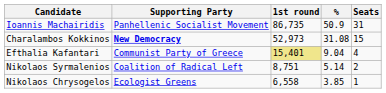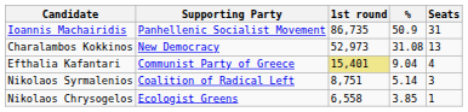 <table class="wikitable sortable">
 <tr>
 <th>Candidate</th>
 <th>Supporting Party</th>
 <th>1st round</th>
 <th>%</th>
 <th>Seats</th>
 </tr>
 <tr>
 <td><a href='#'>Ioannis Machairidis</a></td>
 <td><a href='#'>Panhellenic Socialist Movement</a></td>
 <td>86,735</td>
 <td>50.9</td>
 <td>31</td>
 </tr>
 <tr>
 <td>Charalambos Kokkinos</td>
-<td><strong><a href='#'>New Democracy</a></strong></td>
+<td><a href='#'>New Democracy</a></td>
 <td>52,973</td>
 <td>31.08</td>
-<td>15</td>
+<td>13</td>
 </tr>
 <tr>
 <td>Efthalia Kafantari</td>
 <td><a href='#'>Communist Party of Greece</a></td>
 <td style="background: khaki;">15,401</td>
 <td>9.04</td>
 <td>4</td>
 </tr>
 <tr>
 <td>Nikolaos Syrmalenios</td>
 <td><a href='#'>Coalition of Radical Left</a></td>
 <td>8,751</td>
 <td>5.14</td>
-<td>2</td>
+<td>3</td>
 </tr>
 <tr>
 <td>Nikolaos Chrysogelos</td>
 <td><a href='#'>Ecologist Greens</a></td>
 <td>6,558</td>
 <td>3.85</td>
 <td>1</td>
 </tr>
 </table>
